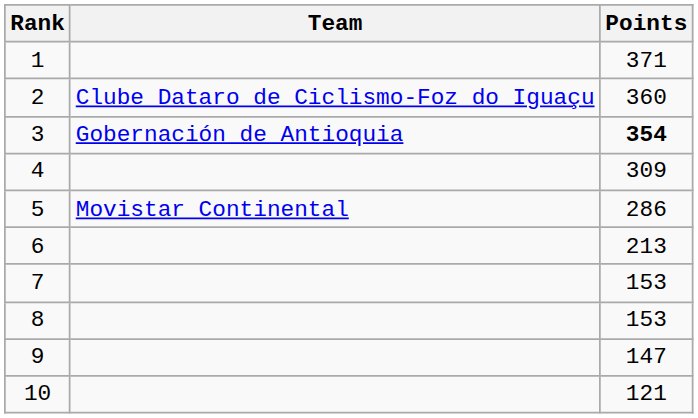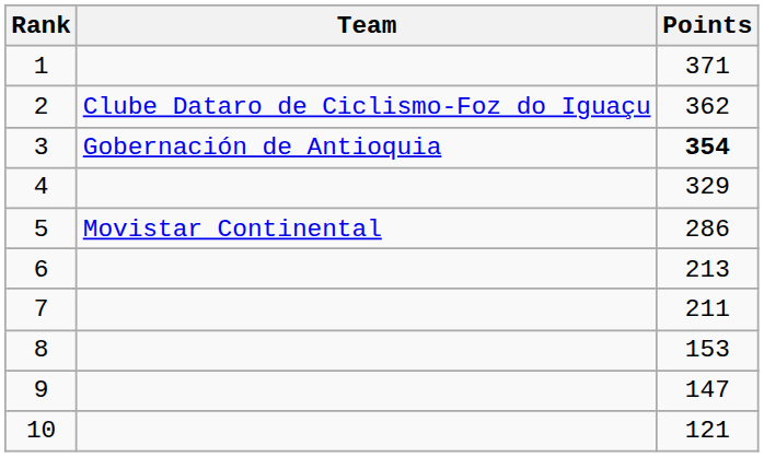 <table class="wikitable sortable">
 <tr>
 <th>Rank</th>
 <th>Team</th>
 <th>Points</th>
 </tr>
 <tr>
 <td align=center>1</td>
 <td></td>
 <td align=center>371</td>
 </tr>
 <tr>
 <td align=center>2</td>
 <td><a href='#'>Clube Dataro de Ciclismo-Foz do Iguaçu</a></td>
-<td align=center>360</td>
+<td align=center>362</td>
 </tr>
 <tr>
 <td align=center>3</td>
 <td><a href='#'>Gobernación de Antioquia</a></td>
 <td align=center><strong>354</strong></td>
 </tr>
 <tr>
 <td align=center>4</td>
 <td></td>
-<td align=center>309</td>
+<td align=center>329</td>
 </tr>
 <tr>
 <td align=center>5</td>
 <td><a href='#'>Movistar Continental</a></td>
 <td align=center>286</td>
 </tr>
 <tr>
 <td align=center>6</td>
 <td></td>
 <td align=center>213</td>
 </tr>
 <tr>
 <td align=center>7</td>
 <td></td>
-<td align=center>153</td>
+<td align=center>211</td>
 </tr>
 <tr>
 <td align=center>8</td>
 <td></td>
 <td align=center>153</td>
 </tr>
 <tr>
 <td align=center>9</td>
 <td></td>
 <td align=center>147</td>
 </tr>
 <tr>
 <td align=center>10</td>
 <td></td>
 <td align=center>121</td>
 </tr>
 </table>
